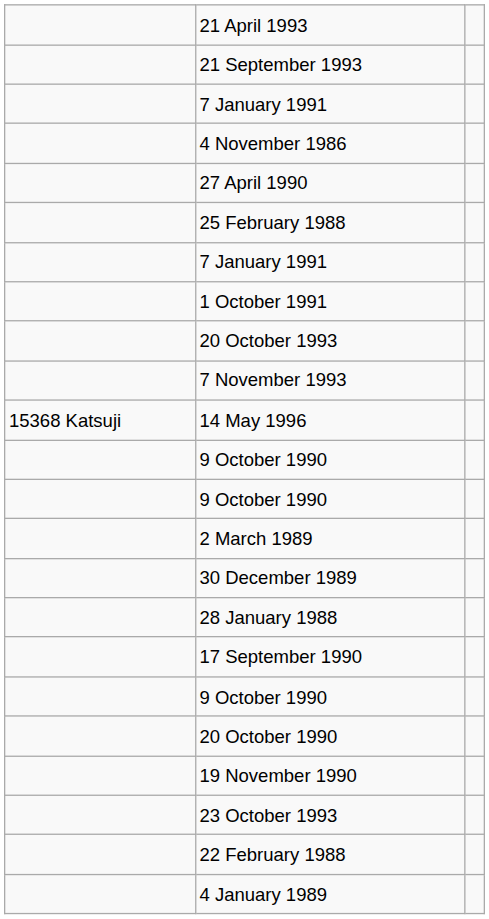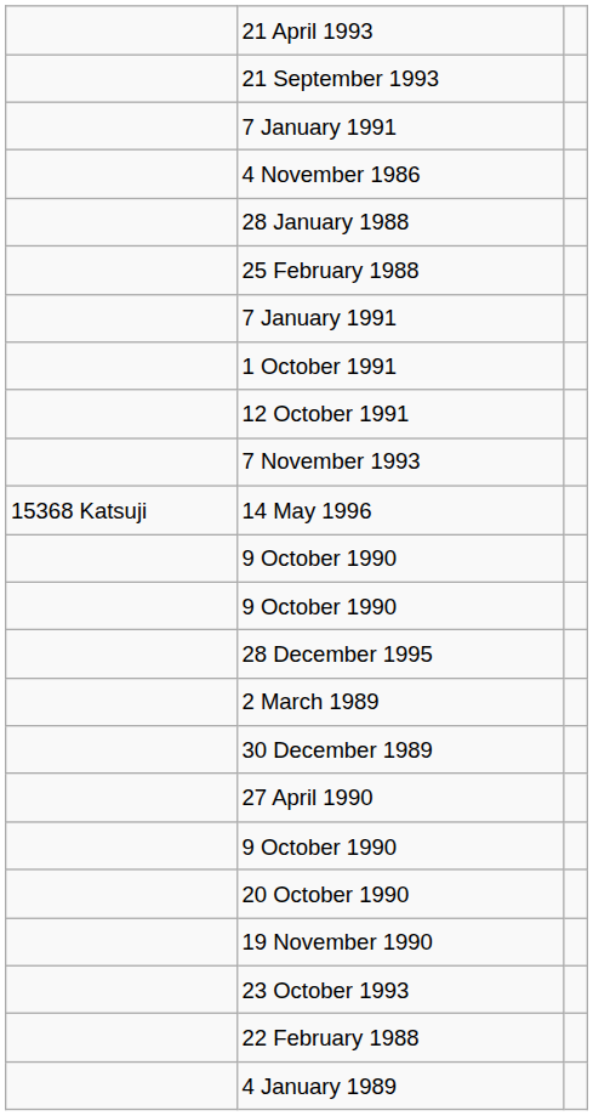 <table class="wikitable" style="font-size: 89%; float: left; width: 26em; margin-right: 1em; height: 700px">
 <tr>
 <td></td>
 <td>21 April 1993</td>
 <td></td>
 </tr>
 <tr>
 <td></td>
 <td>21 September 1993</td>
 <td></td>
 </tr>
 <tr>
 <td></td>
 <td>7 January 1991</td>
 <td></td>
 </tr>
 <tr>
 <td></td>
 <td>4 November 1986</td>
 <td></td>
 </tr>
 <tr>
 <td></td>
-<td>27 April 1990</td>
+<td>28 January 1988</td>
 <td></td>
 </tr>
 <tr>
 <td></td>
 <td>25 February 1988</td>
 <td></td>
 </tr>
 <tr>
 <td></td>
 <td>7 January 1991</td>
 <td></td>
 </tr>
 <tr>
 <td></td>
 <td>1 October 1991</td>
 <td></td>
 </tr>
 <tr>
 <td></td>
-<td>20 October 1993</td>
+<td>12 October 1991</td>
 <td></td>
 </tr>
 <tr>
 <td></td>
 <td>7 November 1993</td>
 <td></td>
 </tr>
 <tr>
 <td>15368 Katsuji</td>
 <td>14 May 1996</td>
 <td> </td>
 </tr>
 <tr>
 <td></td>
 <td>9 October 1990</td>
 <td></td>
 </tr>
 <tr>
 <td></td>
 <td>9 October 1990</td>
 <td></td>
 </tr>
 <tr>
 <td></td>
+<td>28 December 1995</td>
+<td></td>
+</tr>
+<tr>
+<td></td>
 <td>2 March 1989</td>
 <td></td>
 </tr>
 <tr>
 <td></td>
 <td>30 December 1989</td>
 <td></td>
 </tr>
 <tr>
 <td></td>
-<td>28 January 1988</td>
-<td></td>
-</tr>
-<tr>
-<td></td>
-<td>17 September 1990</td>
+<td>27 April 1990</td>
 <td></td>
 </tr>
 <tr>
 <td></td>
 <td>9 October 1990</td>
 <td></td>
 </tr>
 <tr>
 <td></td>
 <td>20 October 1990</td>
 <td></td>
 </tr>
 <tr>
 <td></td>
 <td>19 November 1990</td>
 <td></td>
 </tr>
 <tr>
 <td></td>
 <td>23 October 1993</td>
 <td></td>
 </tr>
 <tr>
 <td></td>
 <td>22 February 1988</td>
 <td></td>
 </tr>
 <tr>
 <td></td>
 <td>4 January 1989</td>
 <td></td>
 </tr>
 </table>
